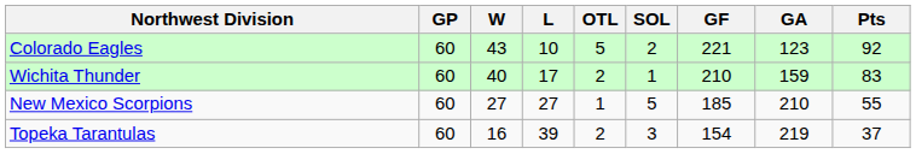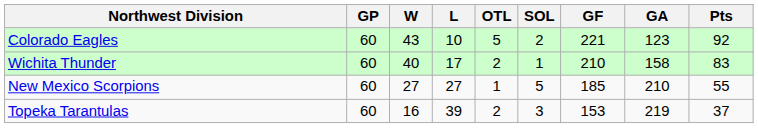 <table class="wikitable">
 <tr>
 <th width="40%" bgcolor="#e0e0e0">Northwest Division</th>
 <th width="5%" bgcolor="#e0e0e0">GP</th>
 <th width="5%" bgcolor="#e0e0e0">W</th>
 <th width="5%" bgcolor="#e0e0e0">L</th>
 <th width="5%" bgcolor="#e0e0e0">OTL</th>
 <th width="5%" bgcolor="#e0e0e0">SOL</th>
 <th width="7.5%" bgcolor="#e0e0e0">GF</th>
 <th width="7.5%" bgcolor="#e0e0e0">GA</th>
 <th width="7.5%" bgcolor="#e0e0e0">Pts</th>
 </tr>
 <tr align="center" bgcolor="#CCFFCC">
 <td align="left"><a href='#'>Colorado Eagles</a></td>
 <td>60</td>
 <td>43</td>
 <td>10</td>
 <td>5</td>
 <td>2</td>
 <td>221</td>
 <td>123</td>
 <td>92</td>
 </tr>
 <tr align="center" bgcolor="#CCFFCC">
 <td align="left"><a href='#'>Wichita Thunder</a></td>
 <td>60</td>
 <td>40</td>
 <td>17</td>
 <td>2</td>
 <td>1</td>
 <td>210</td>
-<td>159</td>
+<td>158</td>
 <td>83</td>
 </tr>
 <tr align="center">
 <td align="left"><a href='#'>New Mexico Scorpions</a></td>
 <td>60</td>
 <td>27</td>
 <td>27</td>
 <td>1</td>
 <td>5</td>
 <td>185</td>
 <td>210</td>
 <td>55</td>
 </tr>
 <tr align="center">
 <td align="left"><a href='#'>Topeka Tarantulas</a></td>
 <td>60</td>
 <td>16</td>
 <td>39</td>
 <td>2</td>
 <td>3</td>
-<td>154</td>
+<td>153</td>
 <td>219</td>
 <td>37</td>
 </tr>
 </table>
